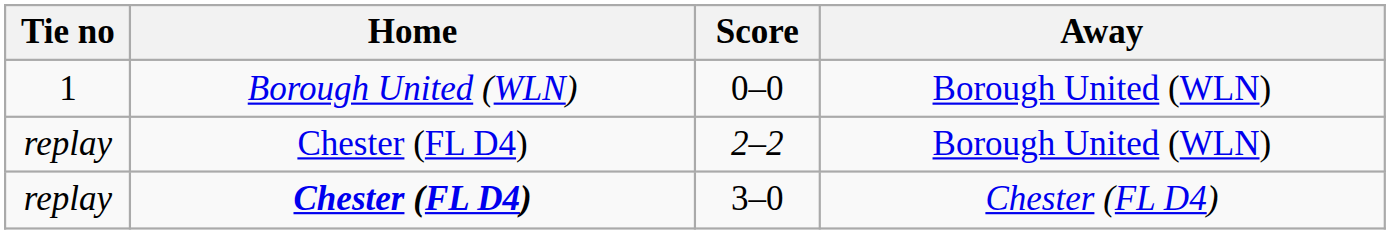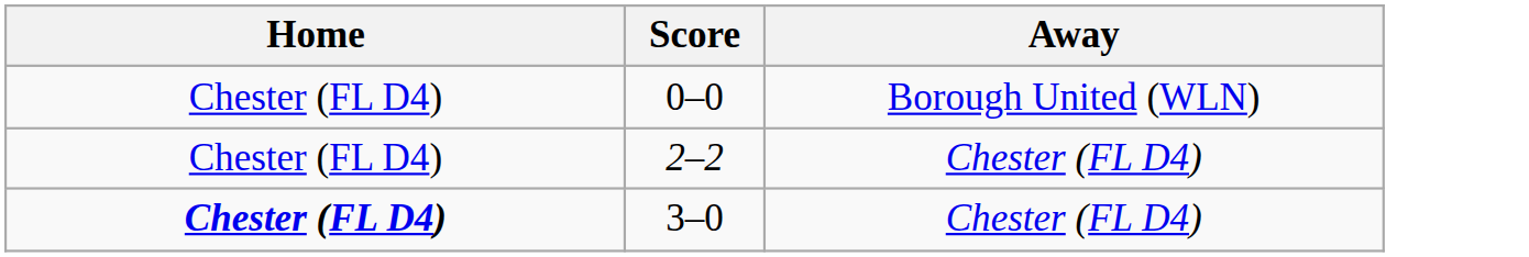 <table class="wikitable" style="text-align:center">
 <tr>
-<th width=50>Tie no</th>
 <th width=250>Home</th>
 <th width=50>Score</th>
 <th width=250>Away</th>
 </tr>
 <tr>
-<td>1</td>
-<td><em><a href='#'>Borough United</a> (<a href='#'>WLN</a>)</em></td>
+<td><a href='#'>Chester</a> (<a href='#'>FL D4</a>)</td>
 <td>0–0</td>
 <td><a href='#'>Borough United</a> (<a href='#'>WLN</a>)</td>
 </tr>
 <tr>
-<td><em>replay</em></td>
 <td><a href='#'>Chester</a> (<a href='#'>FL D4</a>)</td>
 <td><em>2–2</em></td>
-<td></em><a href='#'>Borough United</a> (<a href='#'>WLN</a>)<em></td>
+<td><em><a href='#'>Chester</a> (<a href='#'>FL D4</a>)</em></td>
 </tr>
 <tr>
-<td><em>replay</em></td>
 <td><strong><em><a href='#'>Chester</a><strong> (<a href='#'>FL D4</a>)<em></td>
 <td></em>3–0<em></td>
 <td><em><a href='#'>Chester</a> (<a href='#'>FL D4</a>)</em></td>
 </tr>
 </table>
